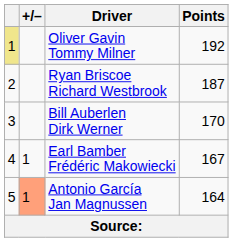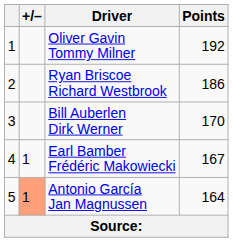 <table class="wikitable" style="font-size: 95%;">
 <tr>
 <th scope="col"></th>
 <th scope="col">+/–</th>
 <th scope="col">Driver</th>
 <th scope="col">Points</th>
 </tr>
 <tr>
-<td align=center style="background: khaki;">1</td>
+<td align=center>1</td>
 <td align="left"></td>
 <td> <a href='#'>Oliver Gavin</a><br> <a href='#'>Tommy Milner</a></td>
 <td align=right>192</td>
 </tr>
 <tr>
 <td align=center>2</td>
 <td align="left"></td>
 <td> <a href='#'>Ryan Briscoe</a><br> <a href='#'>Richard Westbrook</a></td>
-<td align=right>187</td>
+<td align=right>186</td>
 </tr>
 <tr>
 <td align=center>3</td>
 <td align="left"></td>
 <td> <a href='#'>Bill Auberlen</a><br> <a href='#'>Dirk Werner</a></td>
 <td align=right>170</td>
 </tr>
 <tr>
 <td align=center>4</td>
 <td align="left"> 1</td>
 <td> <a href='#'>Earl Bamber</a><br> <a href='#'>Frédéric Makowiecki</a></td>
 <td align=right>167</td>
 </tr>
 <tr>
 <td align=center>5</td>
 <td align="left" style="background: lightsalmon;"> 1</td>
 <td> <a href='#'>Antonio García</a><br> <a href='#'>Jan Magnussen</a></td>
 <td align=right>164</td>
 </tr>
 <tr>
 <th colspan=5>Source:</th>
 </tr>
 </table>
